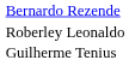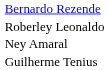 <table>
 <tr>
 <th></th>
 <td> <a href='#'>Bernardo Rezende</a></td>
 </tr>
 <tr>
 <th></th>
 <td>Roberley Leonaldo</td>
 </tr>
 <tr>
 <th></th>
+<td>Ney Amaral</td>
+</tr>
+<tr>
+<th></th>
 <td>Guilherme Tenius</td>
 </tr>
 </table>
